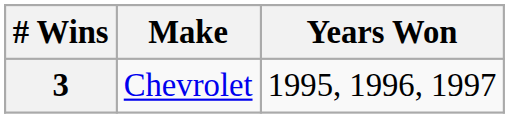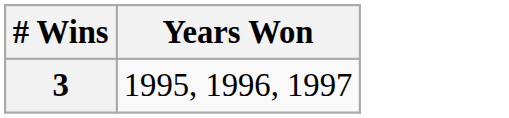 <table class="wikitable" style="font-size: 95%;">
 <tr>
 <th># Wins</th>
-<th>Make</th>
 <th>Years Won</th>
 </tr>
 <tr>
 <th>3</th>
-<td> <a href='#'>Chevrolet</a></td>
 <td>1995, 1996, 1997</td>
 </tr>
 </table>
